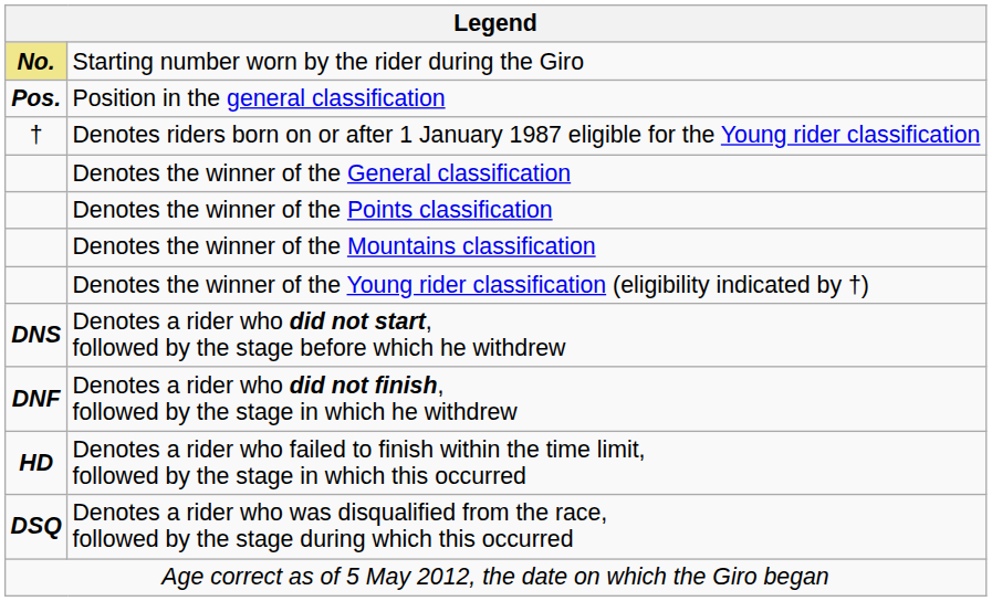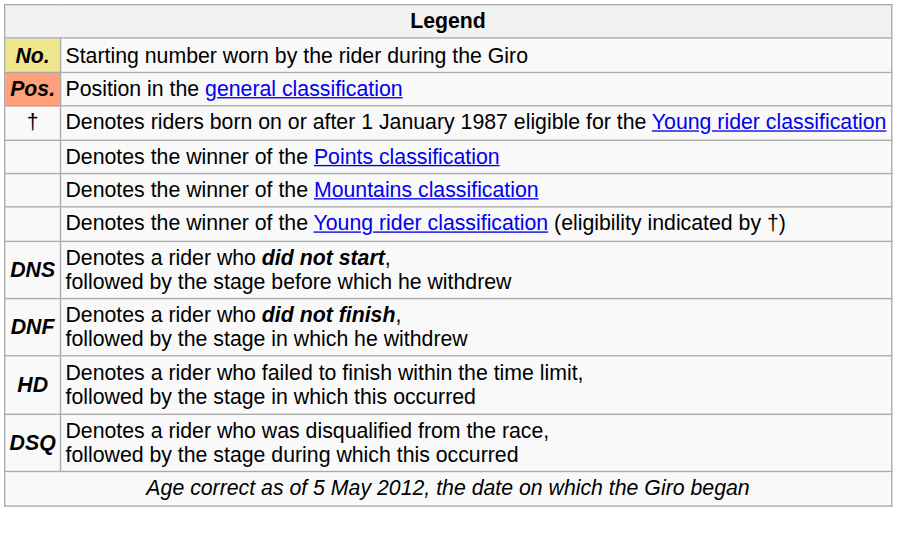 <table class="wikitable">
 <tr>
 <th colspan=2>Legend</th>
 </tr>
 <tr>
 <td align=center style="background: khaki;"><strong><em>No.</em></strong></td>
 <td>Starting number worn by the rider during the Giro</td>
 </tr>
 <tr>
-<td align=center><strong><em>Pos.</em></strong></td>
+<td align=center style="background: lightsalmon;"><strong><em>Pos.</em></strong></td>
 <td>Position in the <a href='#'>general classification</a></td>
 </tr>
 <tr>
 <td align=center>†</td>
 <td>Denotes riders born on or after 1 January 1987 eligible for the <a href='#'>Young rider classification</a></td>
-</tr>
-<tr>
-<td align=center>    </td>
-<td>Denotes the winner of the <a href='#'>General classification</a></td>
 </tr>
 <tr>
 <td align=center>    </td>
 <td>Denotes the winner of the <a href='#'>Points classification</a></td>
 </tr>
 <tr>
 <td align=center>    </td>
 <td>Denotes the winner of the <a href='#'>Mountains classification</a></td>
 </tr>
 <tr>
 <td align=center>    </td>
 <td>Denotes the winner of the <a href='#'>Young rider classification</a> (eligibility indicated by †)</td>
 </tr>
 <tr>
 <td align=center><strong><em>DNS</em></strong></td>
 <td>Denotes a rider who <strong><em>did not start</em></strong>,<br>followed by the stage before which he withdrew</td>
 </tr>
 <tr>
 <td align=center><strong><em>DNF</em></strong></td>
 <td>Denotes a rider who <strong><em>did not finish</em></strong>,<br>followed by the stage in which he withdrew</td>
 </tr>
 <tr>
 <td align=center><strong><em>HD</em></strong></td>
 <td>Denotes a rider who failed to finish within the time limit,<br>followed by the stage in which this occurred</td>
 </tr>
 <tr>
 <td align=center><strong><em>DSQ</em></strong></td>
 <td>Denotes a rider who was disqualified from the race,<br>followed by the stage during which this occurred</td>
 </tr>
 <tr>
 <td align=center colspan=2><em>Age correct as of 5 May 2012, the date on which the Giro began</em></td>
 </tr>
 </table>
